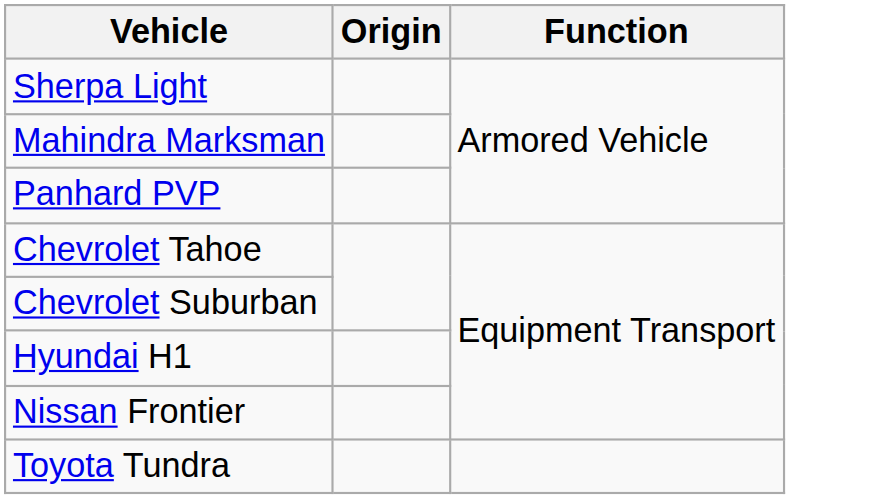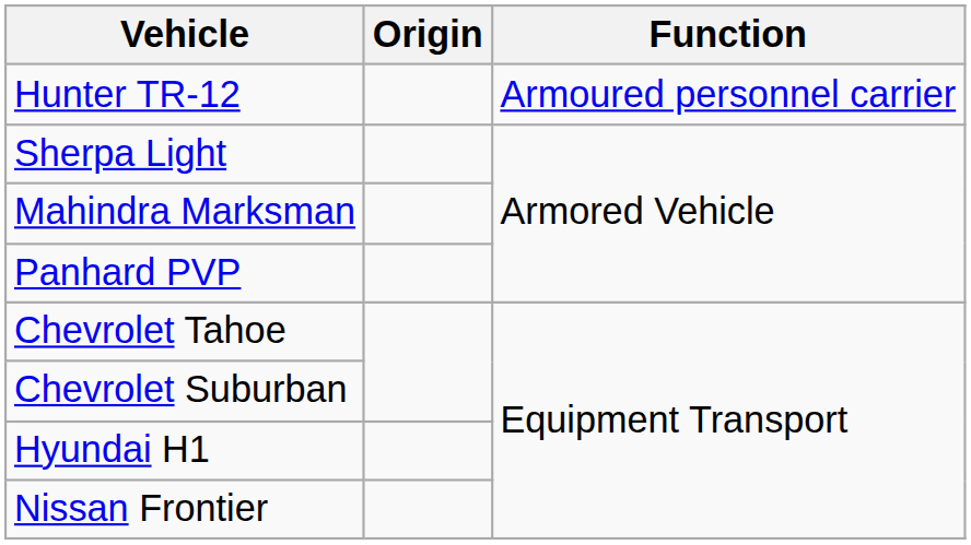 <table class="wikitable">
 <tr>
 <th>Vehicle</th>
 <th>Origin</th>
 <th>Function</th>
+</tr>
+<tr>
+<td><a href='#'>Hunter TR-12</a></td>
+<td></td>
+<td><a href='#'>Armoured personnel carrier</a></td>
 </tr>
 <tr>
 <td><a href='#'>Sherpa Light</a></td>
 <td></td>
 <td rowspan="3">Armored Vehicle</td>
 </tr>
 <tr>
 <td><a href='#'>Mahindra Marksman</a></td>
 <td></td>
 </tr>
 <tr>
 <td><a href='#'>Panhard PVP</a></td>
 <td></td>
 </tr>
 <tr>
 <td><a href='#'>Chevrolet</a> Tahoe</td>
 <td rowspan="2"></td>
 <td rowspan="4">Equipment Transport</td>
 </tr>
 <tr>
 <td><a href='#'>Chevrolet</a> Suburban</td>
 </tr>
 <tr>
 <td><a href='#'>Hyundai</a> H1</td>
 <td></td>
 </tr>
 <tr>
 <td><a href='#'>Nissan</a> Frontier</td>
 <td></td>
 </tr>
-<tr>
-<td><a href='#'>Toyota</a> Tundra</td>
-<td></td>
-<td></td>
-</tr>
 </table>
